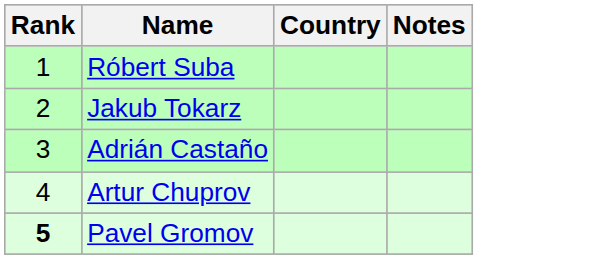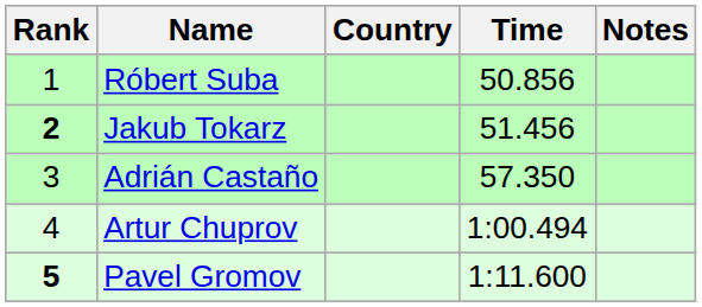 <table class="wikitable" style="text-align:center">
 <tr>
 <th>Rank</th>
 <th>Name</th>
 <th>Country</th>
+<th>Time</th>
 <th>Notes</th>
 </tr>
 <tr bgcolor=bbffbb>
 <td>1</td>
 <td align="left"><a href='#'>Róbert Suba</a></td>
 <td align="left"></td>
+<td>50.856</td>
 <td></td>
 </tr>
 <tr bgcolor=bbffbb>
-<td>2</td>
+<td><strong>2</strong></td>
 <td align="left"><a href='#'>Jakub Tokarz</a></td>
 <td align="left"></td>
+<td>51.456</td>
 <td></td>
 </tr>
 <tr bgcolor=bbffbb>
 <td>3</td>
 <td align="left"><a href='#'>Adrián Castaño</a></td>
 <td align="left"></td>
+<td>57.350</td>
 <td></td>
 </tr>
 <tr bgcolor=ddffdd>
 <td>4</td>
 <td align="left"><a href='#'>Artur Chuprov</a></td>
 <td align="left"></td>
+<td>1:00.494</td>
 <td></td>
 </tr>
 <tr bgcolor=ddffdd>
 <td><strong>5</strong></td>
 <td align="left"><a href='#'>Pavel Gromov</a></td>
 <td align="left"></td>
+<td>1:11.600</td>
 <td></td>
 </tr>
 </table>
